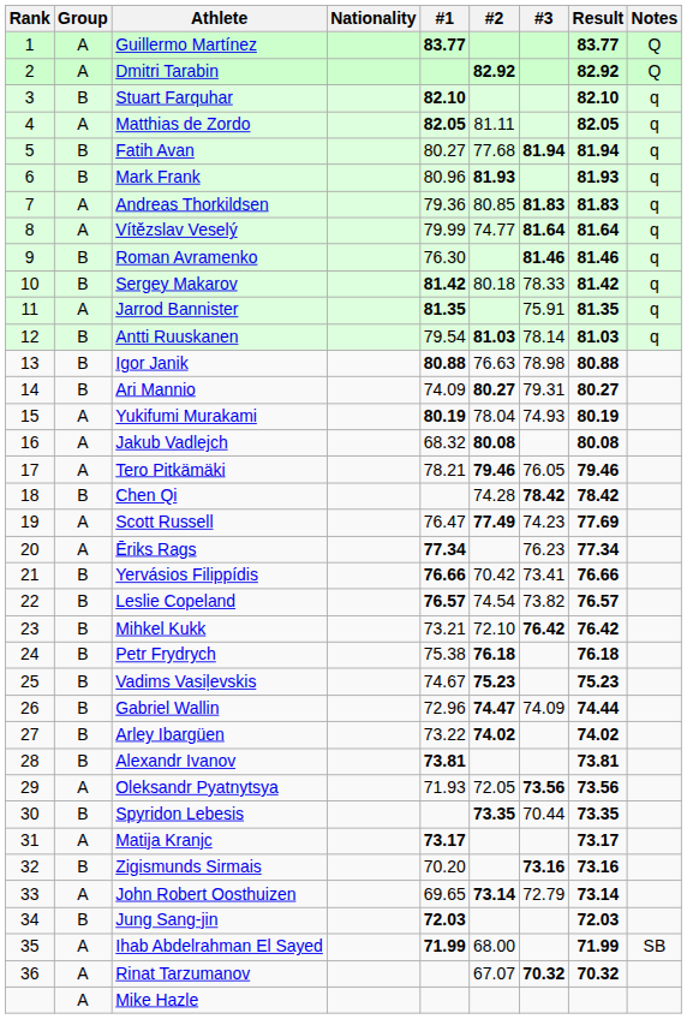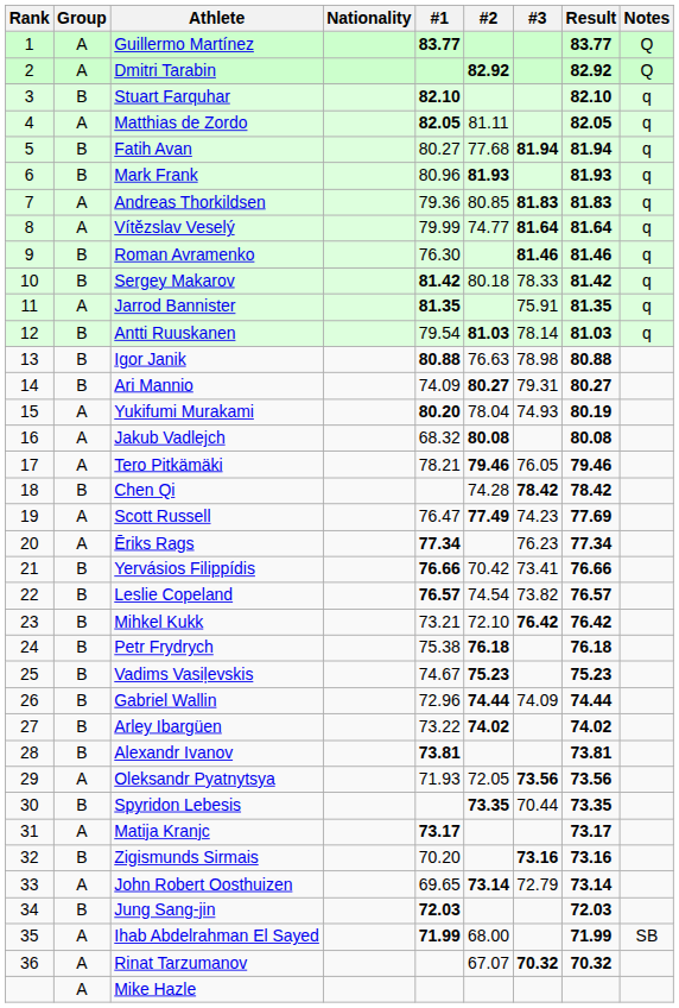 <table class="wikitable sortable" style="text-align:center">
 <tr>
 <th>Rank</th>
 <th>Group</th>
 <th>Athlete</th>
 <th>Nationality</th>
 <th>#1</th>
 <th>#2</th>
 <th>#3</th>
 <th>Result</th>
 <th>Notes</th>
 </tr>
 <tr bgcolor=ccffcc>
 <td>1</td>
 <td>A</td>
 <td align=left><a href='#'>Guillermo Martínez</a></td>
 <td align=left></td>
 <td><strong>83.77</strong></td>
 <td></td>
 <td></td>
 <td><strong>83.77</strong></td>
 <td>Q</td>
 </tr>
 <tr bgcolor=ccffcc>
 <td>2</td>
 <td>A</td>
 <td align=left><a href='#'>Dmitri Tarabin</a></td>
 <td align=left></td>
 <td></td>
 <td><strong>82.92</strong></td>
 <td></td>
 <td><strong>82.92</strong></td>
 <td>Q</td>
 </tr>
 <tr bgcolor=ddffdd>
 <td>3</td>
 <td>B</td>
 <td align=left><a href='#'>Stuart Farquhar</a></td>
 <td align=left></td>
 <td><strong>82.10</strong></td>
 <td></td>
 <td></td>
 <td><strong>82.10</strong></td>
 <td>q</td>
 </tr>
 <tr bgcolor=ddffdd>
 <td>4</td>
 <td>A</td>
 <td align=left><a href='#'>Matthias de Zordo</a></td>
 <td align=left></td>
 <td><strong>82.05</strong></td>
 <td>81.11</td>
 <td></td>
 <td><strong>82.05</strong></td>
 <td>q</td>
 </tr>
 <tr bgcolor=ddffdd>
 <td>5</td>
 <td>B</td>
 <td align=left><a href='#'>Fatih Avan</a></td>
 <td align=left></td>
 <td>80.27</td>
 <td>77.68</td>
 <td><strong>81.94</strong></td>
 <td><strong>81.94</strong></td>
 <td>q</td>
 </tr>
 <tr bgcolor=ddffdd>
 <td>6</td>
 <td>B</td>
 <td align=left><a href='#'>Mark Frank</a></td>
 <td align=left></td>
 <td>80.96</td>
 <td><strong>81.93</strong></td>
 <td></td>
 <td><strong>81.93</strong></td>
 <td>q</td>
 </tr>
 <tr bgcolor=ddffdd>
 <td>7</td>
 <td>A</td>
 <td align=left><a href='#'>Andreas Thorkildsen</a></td>
 <td align=left></td>
 <td>79.36</td>
 <td>80.85</td>
 <td><strong>81.83</strong></td>
 <td><strong>81.83</strong></td>
 <td>q</td>
 </tr>
 <tr bgcolor=ddffdd>
 <td>8</td>
 <td>A</td>
 <td align=left><a href='#'>Vítězslav Veselý</a></td>
 <td align=left></td>
 <td>79.99</td>
 <td>74.77</td>
 <td><strong>81.64</strong></td>
 <td><strong>81.64</strong></td>
 <td>q</td>
 </tr>
 <tr bgcolor=ddffdd>
 <td>9</td>
 <td>B</td>
 <td align=left><a href='#'>Roman Avramenko</a></td>
 <td align=left></td>
 <td>76.30</td>
 <td></td>
 <td><strong>81.46</strong></td>
 <td><strong>81.46</strong></td>
 <td>q</td>
 </tr>
 <tr bgcolor=ddffdd>
 <td>10</td>
 <td>B</td>
 <td align=left><a href='#'>Sergey Makarov</a></td>
 <td align=left></td>
 <td><strong>81.42</strong></td>
 <td>80.18</td>
 <td>78.33</td>
 <td><strong>81.42</strong></td>
 <td>q</td>
 </tr>
 <tr bgcolor=ddffdd>
 <td>11</td>
 <td>A</td>
 <td align=left><a href='#'>Jarrod Bannister</a></td>
 <td align=left></td>
 <td><strong>81.35</strong></td>
 <td></td>
 <td>75.91</td>
 <td><strong>81.35</strong></td>
 <td>q</td>
 </tr>
 <tr bgcolor=ddffdd>
 <td>12</td>
 <td>B</td>
 <td align=left><a href='#'>Antti Ruuskanen</a></td>
 <td align=left></td>
 <td>79.54</td>
 <td><strong>81.03</strong></td>
 <td>78.14</td>
 <td><strong>81.03</strong></td>
 <td>q</td>
 </tr>
 <tr>
 <td>13</td>
 <td>B</td>
 <td align=left><a href='#'>Igor Janik</a></td>
 <td align=left></td>
 <td><strong>80.88</strong></td>
 <td>76.63</td>
 <td>78.98</td>
 <td><strong>80.88</strong></td>
 <td></td>
 </tr>
 <tr>
 <td>14</td>
 <td>B</td>
 <td align=left><a href='#'>Ari Mannio</a></td>
 <td align=left></td>
 <td>74.09</td>
 <td><strong>80.27</strong></td>
 <td>79.31</td>
 <td><strong>80.27</strong></td>
 <td></td>
 </tr>
 <tr>
 <td>15</td>
 <td>A</td>
 <td align=left><a href='#'>Yukifumi Murakami</a></td>
 <td align=left></td>
-<td><strong>80.19</strong></td>
+<td><strong>80.20</strong></td>
 <td>78.04</td>
 <td>74.93</td>
 <td><strong>80.19</strong></td>
 <td></td>
 </tr>
 <tr>
 <td>16</td>
 <td>A</td>
 <td align=left><a href='#'>Jakub Vadlejch</a></td>
 <td align=left></td>
 <td>68.32</td>
 <td><strong>80.08</strong></td>
 <td></td>
 <td><strong>80.08</strong></td>
 <td></td>
 </tr>
 <tr>
 <td>17</td>
 <td>A</td>
 <td align=left><a href='#'>Tero Pitkämäki</a></td>
 <td align=left></td>
 <td>78.21</td>
 <td><strong>79.46</strong></td>
 <td>76.05</td>
 <td><strong>79.46</strong></td>
 <td></td>
 </tr>
 <tr>
 <td>18</td>
 <td>B</td>
 <td align=left><a href='#'>Chen Qi</a></td>
 <td align=left></td>
 <td></td>
 <td>74.28</td>
 <td><strong>78.42</strong></td>
 <td><strong>78.42</strong></td>
 <td></td>
 </tr>
 <tr>
 <td>19</td>
 <td>A</td>
 <td align=left><a href='#'>Scott Russell</a></td>
 <td align=left></td>
 <td>76.47</td>
 <td><strong>77.49</strong></td>
 <td>74.23</td>
 <td><strong>77.69</strong></td>
 <td></td>
 </tr>
 <tr>
 <td>20</td>
 <td>A</td>
 <td align=left><a href='#'>Ēriks Rags</a></td>
 <td align=left></td>
 <td><strong>77.34</strong></td>
 <td></td>
 <td>76.23</td>
 <td><strong>77.34</strong></td>
 <td></td>
 </tr>
 <tr>
 <td>21</td>
 <td>B</td>
 <td align=left><a href='#'>Yervásios Filippídis</a></td>
 <td align=left></td>
 <td><strong>76.66</strong></td>
 <td>70.42</td>
 <td>73.41</td>
 <td><strong>76.66</strong></td>
 <td></td>
 </tr>
 <tr>
 <td>22</td>
 <td>B</td>
 <td align=left><a href='#'>Leslie Copeland</a></td>
 <td align=left></td>
 <td><strong>76.57</strong></td>
 <td>74.54</td>
 <td>73.82</td>
 <td><strong>76.57</strong></td>
 <td></td>
 </tr>
 <tr>
 <td>23</td>
 <td>B</td>
 <td align=left><a href='#'>Mihkel Kukk</a></td>
 <td align=left></td>
 <td>73.21</td>
 <td>72.10</td>
 <td><strong>76.42</strong></td>
 <td><strong>76.42</strong></td>
 <td></td>
 </tr>
 <tr>
 <td>24</td>
 <td>B</td>
 <td align=left><a href='#'>Petr Frydrych</a></td>
 <td align=left></td>
 <td>75.38</td>
 <td><strong>76.18</strong></td>
 <td></td>
 <td><strong>76.18</strong></td>
 <td></td>
 </tr>
 <tr>
 <td>25</td>
 <td>B</td>
 <td align=left><a href='#'>Vadims Vasiļevskis</a></td>
 <td align=left></td>
 <td>74.67</td>
 <td><strong>75.23</strong></td>
 <td></td>
 <td><strong>75.23</strong></td>
 <td></td>
 </tr>
 <tr>
 <td>26</td>
 <td>B</td>
 <td align=left><a href='#'>Gabriel Wallin</a></td>
 <td align=left></td>
 <td>72.96</td>
-<td><strong>74.47</strong></td>
+<td><strong>74.44</strong></td>
 <td>74.09</td>
 <td><strong>74.44</strong></td>
 <td></td>
 </tr>
 <tr>
 <td>27</td>
 <td>B</td>
 <td align=left><a href='#'>Arley Ibargüen</a></td>
 <td align=left></td>
 <td>73.22</td>
 <td><strong>74.02</strong></td>
 <td></td>
 <td><strong>74.02</strong></td>
 <td></td>
 </tr>
 <tr>
 <td>28</td>
 <td>B</td>
 <td align=left><a href='#'>Alexandr Ivanov</a></td>
 <td align=left></td>
 <td><strong>73.81</strong></td>
 <td></td>
 <td></td>
 <td><strong>73.81</strong></td>
 <td></td>
 </tr>
 <tr>
 <td>29</td>
 <td>A</td>
 <td align=left><a href='#'>Oleksandr Pyatnytsya</a></td>
 <td align=left></td>
 <td>71.93</td>
 <td>72.05</td>
 <td><strong>73.56</strong></td>
 <td><strong>73.56</strong></td>
 <td></td>
 </tr>
 <tr>
 <td>30</td>
 <td>B</td>
 <td align=left><a href='#'>Spyridon Lebesis</a></td>
 <td align=left></td>
 <td></td>
 <td><strong>73.35</strong></td>
 <td>70.44</td>
 <td><strong>73.35</strong></td>
 <td></td>
 </tr>
 <tr>
 <td>31</td>
 <td>A</td>
 <td align=left><a href='#'>Matija Kranjc</a></td>
 <td align=left></td>
 <td><strong>73.17</strong></td>
 <td></td>
 <td></td>
 <td><strong>73.17</strong></td>
 <td></td>
 </tr>
 <tr>
 <td>32</td>
 <td>B</td>
 <td align=left><a href='#'>Zigismunds Sirmais</a></td>
 <td align=left></td>
 <td>70.20</td>
 <td></td>
 <td><strong>73.16</strong></td>
 <td><strong>73.16</strong></td>
 <td></td>
 </tr>
 <tr>
 <td>33</td>
 <td>A</td>
 <td align=left><a href='#'>John Robert Oosthuizen</a></td>
 <td align=left></td>
 <td>69.65</td>
 <td><strong>73.14</strong></td>
 <td>72.79</td>
 <td><strong>73.14</strong></td>
 <td></td>
 </tr>
 <tr>
 <td>34</td>
 <td>B</td>
 <td align=left><a href='#'>Jung Sang-jin</a></td>
 <td align=left></td>
 <td><strong>72.03</strong></td>
 <td></td>
 <td></td>
 <td><strong>72.03</strong></td>
 <td></td>
 </tr>
 <tr>
 <td>35</td>
 <td>A</td>
 <td align=left><a href='#'>Ihab Abdelrahman El Sayed</a></td>
 <td align=left></td>
 <td><strong>71.99</strong></td>
 <td>68.00</td>
 <td></td>
 <td><strong>71.99</strong></td>
 <td>SB</td>
 </tr>
 <tr>
 <td>36</td>
 <td>A</td>
 <td align=left><a href='#'>Rinat Tarzumanov</a></td>
 <td align=left></td>
 <td></td>
 <td>67.07</td>
 <td><strong>70.32</strong></td>
 <td><strong>70.32</strong></td>
 <td></td>
 </tr>
 <tr>
 <td></td>
 <td>A</td>
 <td align=left><a href='#'>Mike Hazle</a></td>
 <td align=left></td>
 <td></td>
 <td></td>
 <td></td>
 <td><strong></strong></td>
 <td></td>
 </tr>
 </table>
